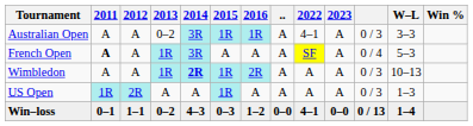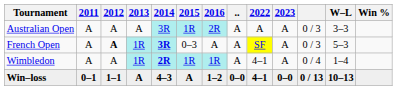 <table class=wikitable style=text-align:center>
 <tr>
 <th>Tournament</th>
 <th><a href='#'>2011</a></th>
 <th><a href='#'>2012</a></th>
 <th><a href='#'>2013</a></th>
 <th><a href='#'>2014</a></th>
 <th><a href='#'>2015</a></th>
 <th><a href='#'>2016</a></th>
 <th>..</th>
 <th><a href='#'>2022</a></th>
 <th><a href='#'>2023</a></th>
 <th></th>
 <th>W–L</th>
 <th>Win %</th>
 </tr>
 <tr>
 <td style= text-align:left><a href='#'>Australian Open</a></td>
 <td>A</td>
 <td>A</td>
-<td>0–2</td>
+<td>A</td>
 <td style=background:#afeeee><a href='#'>3R</a></td>
 <td style=background:#afeeee><a href='#'>1R</a></td>
-<td style=background:#afeeee><a href='#'>1R</a></td>
+<td style=background:#afeeee><a href='#'>2R</a></td>
 <td>A</td>
-<td>4–1</td>
+<td>A</td>
 <td>A</td>
 <td>0 / 3</td>
 <td>3–3</td>
 <td></td>
 </tr>
 <tr>
 <td style=text-align:left><a href='#'>French Open</a></td>
+<td>A</td>
 <td><strong>A</strong></td>
-<td>A</td>
 <td style=background:#afeeee><a href='#'>1R</a></td>
-<td style=background:#afeeee><a href='#'>3R</a></td>
-<td>A</td>
+<td style=background:#afeeee><strong><a href='#'>3R</a></strong></td>
+<td>0–3</td>
 <td>A</td>
 <td>A</td>
 <td style=background:yellow><a href='#'>SF</a></td>
 <td>A</td>
-<td>0 / 4</td>
+<td>0 / 3</td>
 <td>5–3</td>
 <td></td>
 </tr>
 <tr>
 <td style= text-align:left><a href='#'>Wimbledon</a></td>
 <td>A</td>
 <td>A</td>
 <td style=background:#afeeee><a href='#'>1R</a></td>
 <td style=background:#afeeee><strong><a href='#'>2R</a></strong></td>
 <td style=background:#afeeee><a href='#'>1R</a></td>
-<td style=background:#afeeee><a href='#'>2R</a></td>
-<td>A</td>
-<td>A</td>
-<td>A</td>
-<td>0 / 3</td>
-<td>10–13</td>
-<td></td>
-</tr>
-<tr>
-<td style=text-align:left><a href='#'>US Open</a></td>
-<td style=background:#afeeee><a href='#'>1R</a></td>
-<td style=background:#afeeee><a href='#'>2R</a></td>
-<td>A</td>
-<td>A</td>
 <td style=background:#afeeee><a href='#'>1R</a></td>
 <td>A</td>
+<td>4–1</td>
 <td>A</td>
-<td>A</td>
-<td>A</td>
-<td>0 / 3</td>
-<td>1–3</td>
+<td>0 / 4</td>
+<td>1–4</td>
 <td></td>
 </tr>
 <tr style=font-weight:bold;background:#efefef>
 <td style=text-align:left>Win–loss</td>
 <td>0–1</td>
 <td>1–1</td>
-<td>0–2</td>
+<td>A</td>
 <td>4–3</td>
-<td>0–3</td>
+<td>A</td>
 <td>1–2</td>
 <td>0–0</td>
 <td>4–1</td>
 <td>0–0</td>
 <td>0 / 13</td>
-<td>1–4</td>
+<td>10–13</td>
 <td></td>
 </tr>
 </table>
